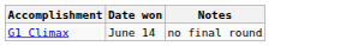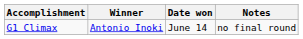 <table class="wikitable">
 <tr>
 <th>Accomplishment</th>
+<th>Winner</th>
 <th>Date won</th>
 <th>Notes</th>
 </tr>
 <tr>
 <td><a href='#'>G1 Climax</a></td>
+<td><a href='#'>Antonio Inoki</a></td>
 <td>June 14</td>
 <td>no final round</td>
 </tr>
 </table>
